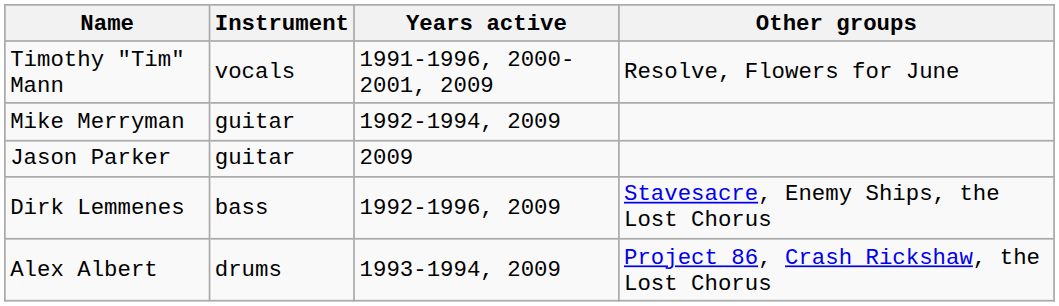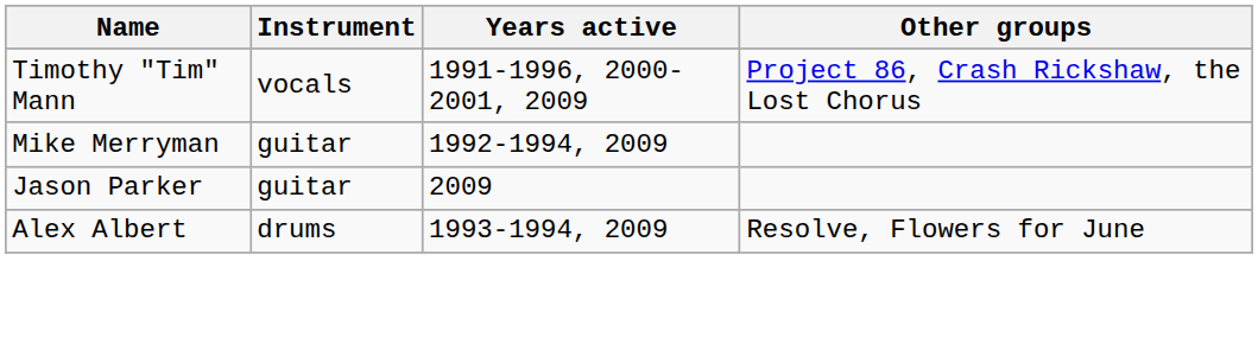 <table class="wikitable">
 <tr>
 <th>Name</th>
 <th>Instrument</th>
 <th>Years active</th>
 <th>Other groups</th>
 </tr>
 <tr>
 <td>Timothy "Tim" Mann</td>
 <td>vocals</td>
 <td>1991-1996, 2000-2001, 2009</td>
-<td>Resolve, Flowers for June</td>
+<td><a href='#'>Project 86</a>, <a href='#'>Crash Rickshaw</a>, the Lost Chorus</td>
 </tr>
 <tr>
 <td>Mike Merryman</td>
 <td>guitar</td>
 <td>1992-1994, 2009</td>
 <td></td>
 </tr>
 <tr>
 <td>Jason Parker</td>
 <td>guitar</td>
 <td>2009</td>
 <td></td>
 </tr>
 <tr>
-<td>Dirk Lemmenes</td>
-<td>bass</td>
-<td>1992-1996, 2009</td>
-<td><a href='#'>Stavesacre</a>, Enemy Ships, the Lost Chorus</td>
-</tr>
-<tr>
 <td>Alex Albert</td>
 <td>drums</td>
 <td>1993-1994, 2009</td>
-<td><a href='#'>Project 86</a>, <a href='#'>Crash Rickshaw</a>, the Lost Chorus</td>
+<td>Resolve, Flowers for June</td>
 </tr>
 </table>
